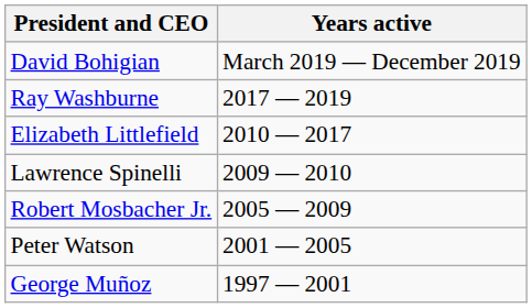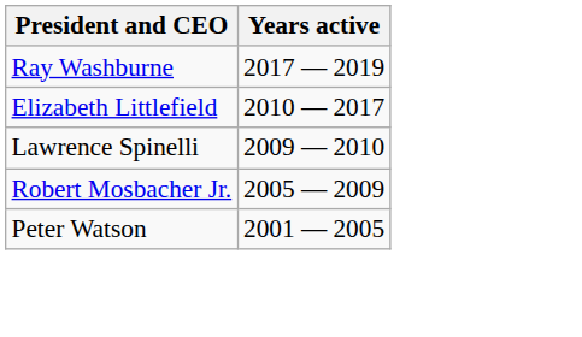 <table class="wikitable">
 <tr>
 <th>President and CEO</th>
 <th>Years active</th>
-</tr>
-<tr>
-<td><a href='#'>David Bohigian</a></td>
-<td>March 2019 — December 2019</td>
 </tr>
 <tr>
 <td><a href='#'>Ray Washburne</a></td>
 <td>2017 — 2019</td>
 </tr>
 <tr>
 <td><a href='#'>Elizabeth Littlefield</a></td>
 <td>2010 — 2017</td>
 </tr>
 <tr>
 <td>Lawrence Spinelli</td>
 <td>2009 — 2010</td>
 </tr>
 <tr>
 <td><a href='#'>Robert Mosbacher Jr.</a></td>
 <td>2005 — 2009</td>
 </tr>
 <tr>
 <td>Peter Watson</td>
 <td>2001 — 2005</td>
 </tr>
-<tr>
-<td><a href='#'>George Muñoz</a></td>
-<td>1997 — 2001</td>
-</tr>
 </table>
